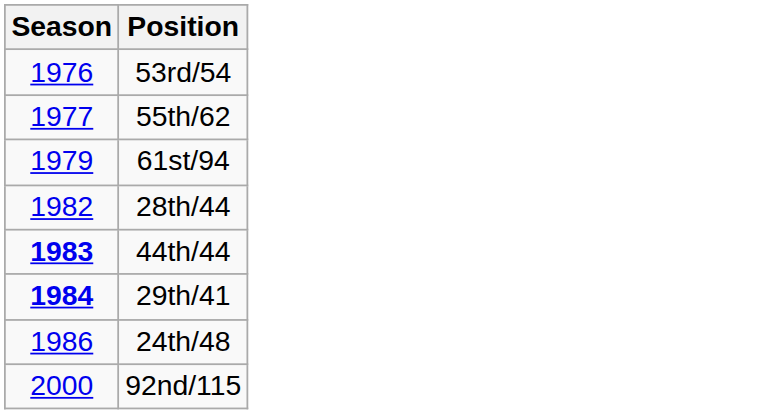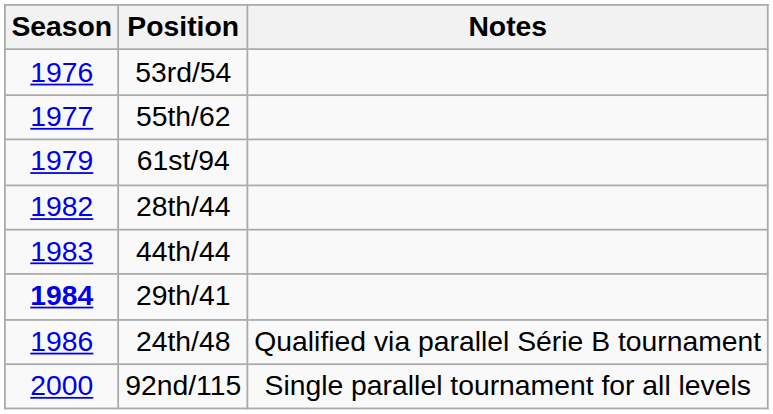 <table class="wikitable" style="text-align:center;">
 <tr>
 <th>Season</th>
 <th>Position</th>
+<th>Notes</th>
 </tr>
 <tr>
 <td><a href='#'>1976</a></td>
 <td>53rd/54</td>
+<td></td>
 </tr>
 <tr>
 <td><a href='#'>1977</a></td>
 <td>55th/62</td>
+<td></td>
 </tr>
 <tr>
 <td><a href='#'>1979</a></td>
 <td>61st/94</td>
+<td></td>
 </tr>
 <tr>
 <td><a href='#'>1982</a></td>
 <td>28th/44</td>
+<td></td>
 </tr>
 <tr>
-<td><strong><a href='#'>1983</a></strong></td>
+<td><a href='#'>1983</a></td>
 <td>44th/44</td>
+<td></td>
 </tr>
 <tr>
 <td><strong><a href='#'>1984</a></strong></td>
 <td>29th/41</td>
+<td></td>
 </tr>
 <tr>
 <td><a href='#'>1986</a></td>
 <td>24th/48</td>
+<td>Qualified via parallel Série B tournament</td>
 </tr>
 <tr>
 <td><a href='#'>2000</a></td>
 <td>92nd/115</td>
+<td>Single parallel tournament for all levels</td>
 </tr>
 </table>
